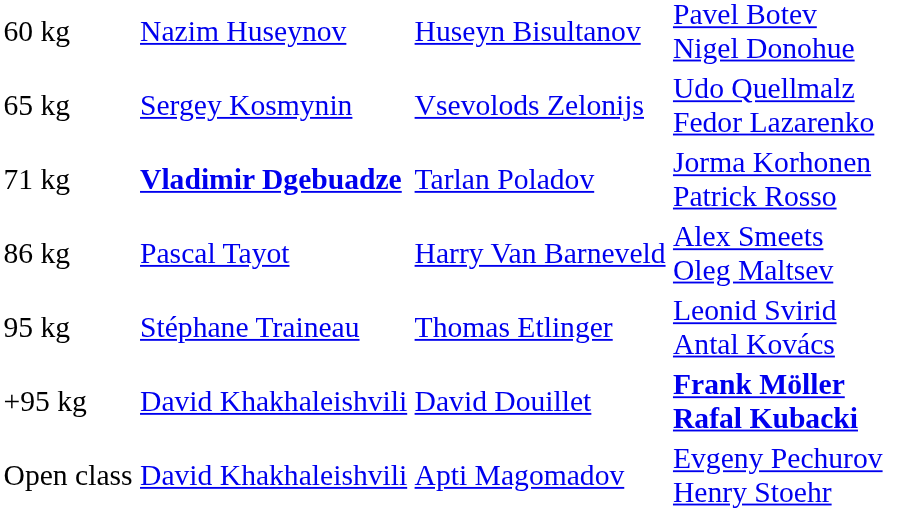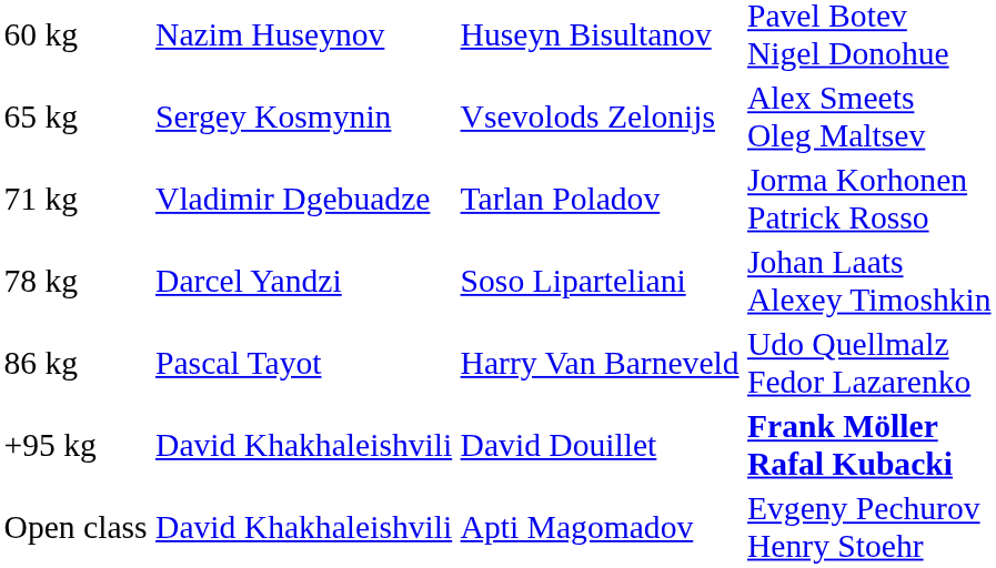 <table>
 <tr>
 <td>60 kg</td>
 <td> <a href='#'>Nazim Huseynov</a></td>
 <td> <a href='#'>Huseyn Bisultanov</a></td>
 <td> <a href='#'>Pavel Botev</a> <br>  <a href='#'>Nigel Donohue</a></td>
 </tr>
 <tr>
 <td>65 kg</td>
 <td> <a href='#'>Sergey Kosmynin</a></td>
 <td> <a href='#'>Vsevolods Zelonijs</a></td>
-<td> <a href='#'>Udo Quellmalz</a> <br>  <a href='#'>Fedor Lazarenko</a></td>
+<td> <a href='#'>Alex Smeets</a> <br>  <a href='#'>Oleg Maltsev</a></td>
 </tr>
 <tr>
 <td>71 kg</td>
-<td><strong> <a href='#'>Vladimir Dgebuadze</a></strong></td>
+<td> <a href='#'>Vladimir Dgebuadze</a></td>
 <td> <a href='#'>Tarlan Poladov</a></td>
 <td> <a href='#'>Jorma Korhonen</a> <br>  <a href='#'>Patrick Rosso</a></td>
+</tr>
+<tr>
+<td>78 kg</td>
+<td> <a href='#'>Darcel Yandzi</a></td>
+<td> <a href='#'>Soso Liparteliani</a></td>
+<td> <a href='#'>Johan Laats</a> <br>  <a href='#'>Alexey Timoshkin</a></td>
 </tr>
 <tr>
 <td>86 kg</td>
 <td> <a href='#'>Pascal Tayot</a></td>
 <td> <a href='#'>Harry Van Barneveld</a></td>
-<td> <a href='#'>Alex Smeets</a> <br>  <a href='#'>Oleg Maltsev</a></td>
-</tr>
-<tr>
-<td>95 kg</td>
-<td> <a href='#'>Stéphane Traineau</a></td>
-<td> <a href='#'>Thomas Etlinger</a></td>
-<td> <a href='#'>Leonid Svirid</a> <br>  <a href='#'>Antal Kovács</a></td>
+<td> <a href='#'>Udo Quellmalz</a> <br>  <a href='#'>Fedor Lazarenko</a></td>
 </tr>
 <tr>
 <td>+95 kg</td>
 <td> <a href='#'>David Khakhaleishvili</a></td>
 <td> <a href='#'>David Douillet</a></td>
 <td><strong> <a href='#'>Frank Möller</a> <br>  <a href='#'>Rafal Kubacki</a></strong></td>
 </tr>
 <tr>
 <td>Open class</td>
 <td> <a href='#'>David Khakhaleishvili</a></td>
 <td> <a href='#'>Apti Magomadov</a></td>
 <td> <a href='#'>Evgeny Pechurov</a> <br>  <a href='#'>Henry Stoehr</a></td>
 </tr>
 </table>
